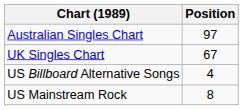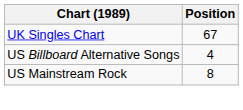 <table class="wikitable">
 <tr>
 <th>Chart (1989)</th>
 <th>Position</th>
-</tr>
-<tr>
-<td><a href='#'>Australian Singles Chart</a></td>
-<td align="center">97</td>
 </tr>
 <tr>
 <td><a href='#'>UK Singles Chart</a></td>
 <td align="center">67</td>
 </tr>
 <tr>
 <td>US <em>Billboard</em> Alternative Songs</td>
 <td align="center">4</td>
 </tr>
 <tr>
 <td>US Mainstream Rock</td>
 <td align="center">8</td>
 </tr>
 </table>
